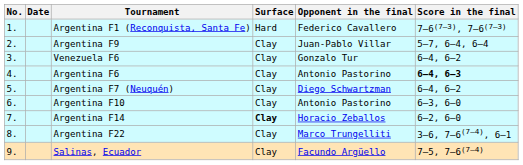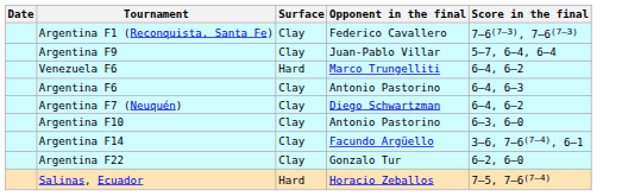 <table class="sortable wikitable">
 <tr>
-<th>No.</th>
 <th>Date</th>
 <th>Tournament</th>
 <th>Surface</th>
 <th>Opponent in the final</th>
 <th>Score in the final</th>
 </tr>
 <tr bgcolor="CFFCFF">
-<td>1.</td>
 <td></td>
 <td>Argentina F1 (<a href='#'>Reconquista, Santa Fe</a>)</td>
-<td>Hard</td>
+<td>Clay</td>
 <td> Federico Cavallero</td>
 <td>7–6<sup>(7–3)</sup>, 7–6<sup>(7–3)</sup></td>
 </tr>
 <tr bgcolor="CFFCFF">
-<td>2.</td>
 <td></td>
 <td>Argentina F9</td>
 <td>Clay</td>
 <td> Juan-Pablo Villar</td>
 <td>5–7, 6–4, 6–4</td>
 </tr>
 <tr bgcolor="CFFCFF">
-<td>3.</td>
 <td></td>
 <td>Venezuela F6</td>
-<td>Clay</td>
-<td> Gonzalo Tur</td>
+<td>Hard</td>
+<td> <a href='#'>Marco Trungelliti</a></td>
 <td>6–4, 6–2</td>
 </tr>
 <tr bgcolor="CFFCFF">
-<td>4.</td>
 <td></td>
 <td>Argentina F6</td>
 <td>Clay</td>
 <td> Antonio Pastorino</td>
-<td><strong>6–4, 6–3</strong></td>
+<td>6–4, 6–3</td>
 </tr>
 <tr bgcolor="CFFCFF">
-<td>5.</td>
 <td></td>
 <td>Argentina F7 (<a href='#'>Neuquén</a>)</td>
 <td>Clay</td>
 <td> <a href='#'>Diego Schwartzman</a></td>
 <td>6–4, 6–2</td>
 </tr>
 <tr bgcolor="CFFCFF">
-<td>6.</td>
 <td></td>
 <td>Argentina F10</td>
 <td>Clay</td>
 <td> Antonio Pastorino</td>
 <td>6–3, 6–0</td>
 </tr>
 <tr bgcolor="CFFCFF">
-<td>7.</td>
 <td></td>
 <td>Argentina F14</td>
-<td><strong>Clay</strong></td>
-<td> <a href='#'>Horacio Zeballos</a></td>
-<td>6–2, 6–0</td>
+<td>Clay</td>
+<td> <a href='#'>Facundo Argüello</a></td>
+<td>3–6, 7–6<sup>(7–4)</sup>, 6–1</td>
 </tr>
 <tr bgcolor="CFFCFF">
-<td>8.</td>
 <td></td>
 <td>Argentina F22</td>
 <td>Clay</td>
-<td> <a href='#'>Marco Trungelliti</a></td>
-<td>3–6, 7–6<sup>(7–4)</sup>, 6–1</td>
+<td> Gonzalo Tur</td>
+<td>6–2, 6–0</td>
 </tr>
 <tr bgcolor="moccasin">
-<td>9.</td>
 <td></td>
 <td><a href='#'>Salinas</a>, <a href='#'>Ecuador</a></td>
-<td>Clay</td>
-<td> <a href='#'>Facundo Argüello</a></td>
+<td>Hard</td>
+<td> <a href='#'>Horacio Zeballos</a></td>
 <td>7–5, 7–6<sup>(7–4)</sup></td>
 </tr>
 </table>
